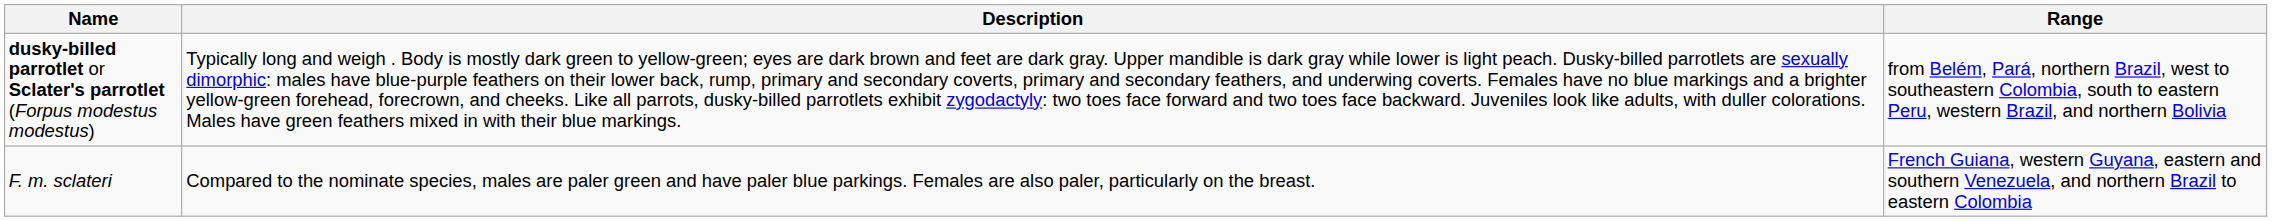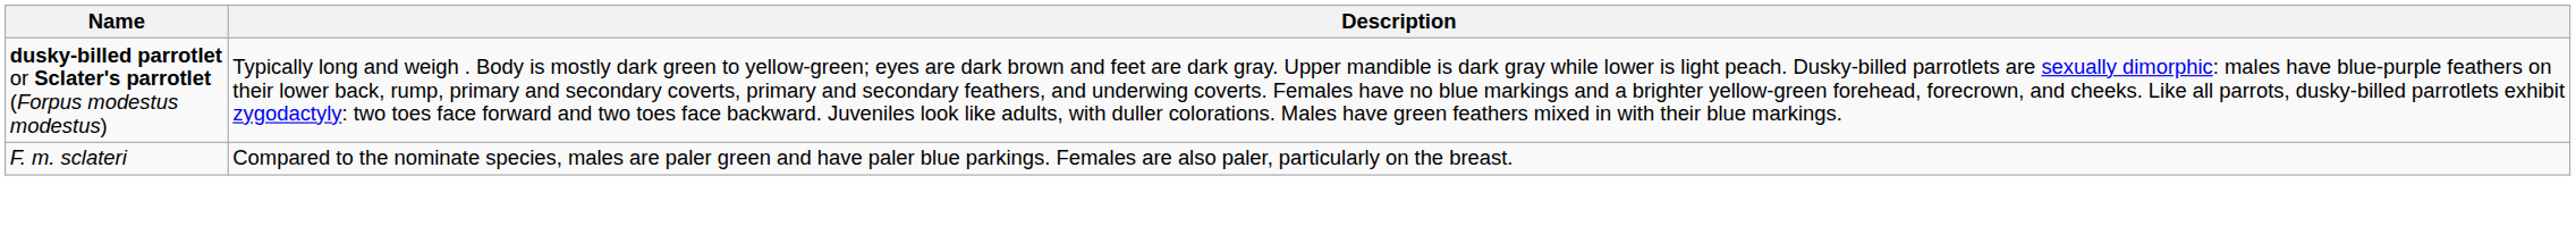 <table class="wikitable">
 <tr>
 <th>Name</th>
 <th>Description</th>
-<th>Range</th>
 </tr>
 <tr>
 <td><strong>dusky-billed parrotlet</strong> or <strong>Sclater's parrotlet</strong><br>(<em>Forpus modestus modestus</em>)</td>
 <td>Typically  long and weigh . Body is mostly dark green to yellow-green; eyes are dark brown and feet are dark gray. Upper mandible is dark gray while lower is light peach. Dusky-billed parrotlets are <a href='#'>sexually dimorphic</a>: males have blue-purple feathers on their lower back, rump, primary and secondary coverts, primary and secondary feathers, and underwing coverts. Females have no blue markings and a brighter yellow-green forehead, forecrown, and cheeks. Like all parrots, dusky-billed parrotlets exhibit <a href='#'>zygodactyly</a>: two toes face forward and two toes face backward. Juveniles look like adults, with duller colorations. Males have green feathers mixed in with their blue markings.</td>
-<td>from <a href='#'>Belém</a>, <a href='#'>Pará</a>, northern <a href='#'>Brazil</a>, west to southeastern <a href='#'>Colombia</a>, south to eastern <a href='#'>Peru</a>, western <a href='#'>Brazil</a>, and northern <a href='#'>Bolivia</a></td>
 </tr>
 <tr>
 <td><em>F. m. sclateri</em></td>
 <td>Compared to the nominate species, males are paler green and have paler blue parkings. Females are also paler, particularly on the breast.</td>
-<td><a href='#'>French Guiana</a>, western <a href='#'>Guyana</a>, eastern and southern <a href='#'>Venezuela</a>, and northern <a href='#'>Brazil</a> to eastern <a href='#'>Colombia</a></td>
 </tr>
 </table>
